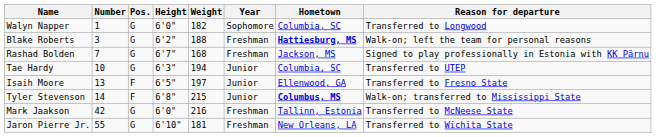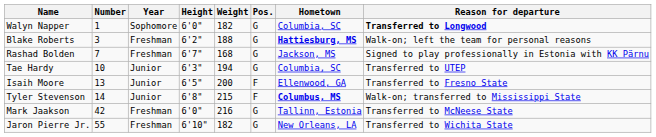 <table class="wikitable sortable" border="1">
 <tr>
 <th>Name</th>
 <th>Number</th>
-<th>Pos.</th>
+<th>Year</th>
 <th>Height</th>
 <th>Weight</th>
-<th>Year</th>
+<th>Pos.</th>
 <th>Hometown</th>
 <th class="unsortable">Reason for departure</th>
 </tr>
 <tr>
 <td>Walyn Napper</td>
 <td>1</td>
-<td>G</td>
+<td>Sophomore</td>
 <td>6'0"</td>
 <td>182</td>
-<td>Sophomore</td>
+<td>G</td>
 <td><a href='#'>Columbia, SC</a></td>
-<td>Transferred to <a href='#'>Longwood</a></td>
+<td><strong>Transferred to <a href='#'>Longwood</a></strong></td>
 </tr>
 <tr>
 <td>Blake Roberts</td>
 <td>3</td>
-<td>G</td>
+<td>Freshman</td>
 <td>6'2"</td>
 <td>188</td>
-<td>Freshman</td>
+<td>G</td>
 <td><strong><a href='#'>Hattiesburg, MS</a></strong></td>
 <td>Walk-on; left the team for personal reasons</td>
 </tr>
 <tr>
 <td>Rashad Bolden</td>
 <td>7</td>
-<td>G</td>
+<td>Freshman</td>
 <td>6'7"</td>
 <td>168</td>
-<td>Freshman</td>
+<td>G</td>
 <td><a href='#'>Jackson, MS</a></td>
 <td>Signed to play professionally in Estonia with <a href='#'>KK Pärnu</a></td>
 </tr>
 <tr>
 <td>Tae Hardy</td>
 <td>10</td>
-<td>G</td>
+<td>Junior</td>
 <td>6'3"</td>
 <td>194</td>
-<td>Junior</td>
+<td>G</td>
 <td><a href='#'>Columbia, SC</a></td>
 <td>Transferred to <a href='#'>UTEP</a></td>
 </tr>
 <tr>
 <td>Isaih Moore</td>
 <td>13</td>
+<td>Junior</td>
+<td>6'5"</td>
+<td>200</td>
 <td>F</td>
-<td>6'5"</td>
-<td>197</td>
-<td>Junior</td>
 <td><a href='#'>Ellenwood, GA</a></td>
 <td>Transferred to <a href='#'>Fresno State</a></td>
 </tr>
 <tr>
 <td>Tyler Stevenson</td>
 <td>14</td>
-<td>F</td>
+<td>Junior</td>
 <td>6'8"</td>
 <td>215</td>
-<td>Junior</td>
+<td>F</td>
 <td><strong><a href='#'>Columbus, MS</a></strong></td>
 <td>Walk-on; transferred to <a href='#'>Mississippi State</a></td>
 </tr>
 <tr>
 <td>Mark Jaakson</td>
 <td>42</td>
-<td>G</td>
+<td>Freshman</td>
 <td>6'0"</td>
 <td>216</td>
-<td>Freshman</td>
+<td>G</td>
 <td><a href='#'>Tallinn, Estonia</a></td>
 <td>Transferred to <a href='#'>McNeese State</a></td>
 </tr>
 <tr>
 <td>Jaron Pierre Jr.</td>
 <td>55</td>
+<td>Freshman</td>
+<td>6'10"</td>
+<td>182</td>
 <td>G</td>
-<td>6'10"</td>
-<td>181</td>
-<td>Freshman</td>
 <td><a href='#'>New Orleans, LA</a></td>
 <td>Transferred to <a href='#'>Wichita State</a></td>
 </tr>
 </table>
